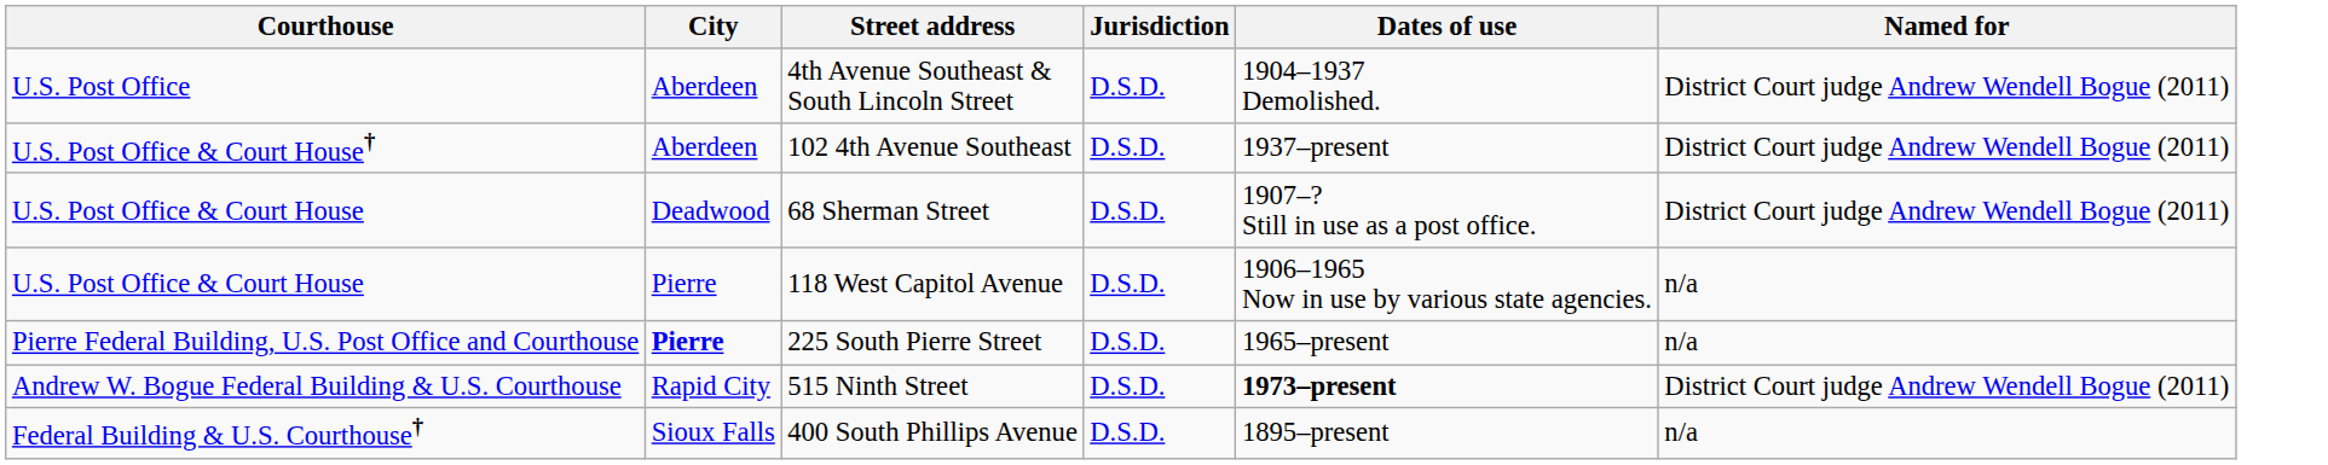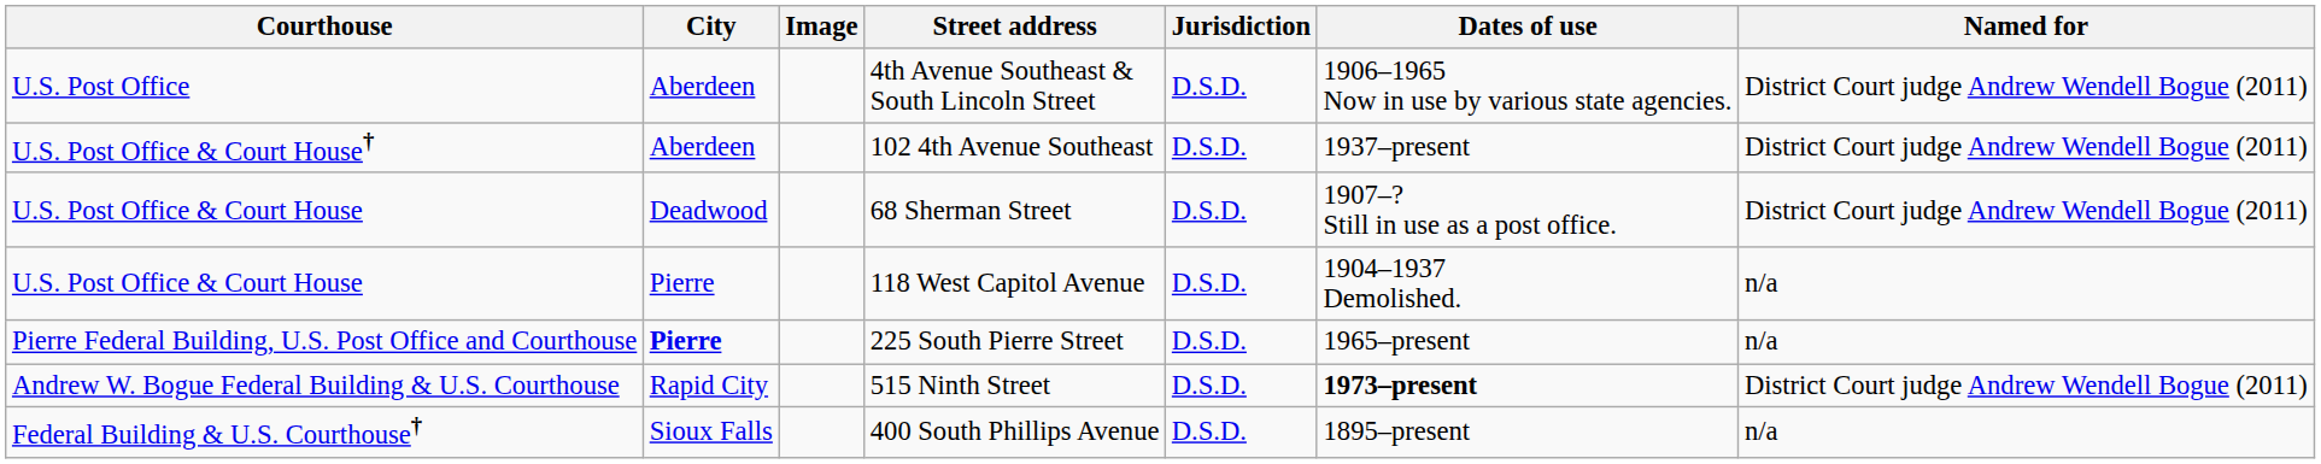 <table class="wikitable sortable sticky-header sort-under">
 <tr>
 <th>Courthouse</th>
 <th>City</th>
+<th>Image</th>
 <th>Street address</th>
 <th>Jurisdiction</th>
 <th>Dates of use</th>
 <th>Named for</th>
 </tr>
 <tr>
 <td><a href='#'>U.S. Post Office</a></td>
 <td><a href='#'>Aberdeen</a></td>
+<td></td>
 <td>4th Avenue Southeast &<br>South Lincoln Street</td>
 <td><a href='#'>D.S.D.</a></td>
-<td>1904–1937<br>Demolished.</td>
+<td>1906–1965<br>Now in use by various state agencies.</td>
 <td>District Court judge <a href='#'>Andrew Wendell Bogue</a> (2011)</td>
 </tr>
 <tr>
 <td><a href='#'>U.S. Post Office & Court House</a><strong><sup>†</sup></strong></td>
 <td><a href='#'>Aberdeen</a></td>
+<td></td>
 <td>102 4th Avenue Southeast</td>
 <td><a href='#'>D.S.D.</a></td>
 <td>1937–present</td>
 <td>District Court judge <a href='#'>Andrew Wendell Bogue</a> (2011)</td>
 </tr>
 <tr>
 <td><a href='#'>U.S. Post Office & Court House</a></td>
 <td><a href='#'>Deadwood</a></td>
+<td></td>
 <td>68 Sherman Street</td>
 <td><a href='#'>D.S.D.</a></td>
 <td>1907–?<br>Still in use as a post office.</td>
 <td>District Court judge <a href='#'>Andrew Wendell Bogue</a> (2011)</td>
 </tr>
 <tr>
 <td><a href='#'>U.S. Post Office & Court House</a></td>
 <td><a href='#'>Pierre</a></td>
+<td></td>
 <td>118 West Capitol Avenue</td>
 <td><a href='#'>D.S.D.</a></td>
-<td>1906–1965<br>Now in use by various state agencies.</td>
+<td>1904–1937<br>Demolished.</td>
 <td>n/a</td>
 </tr>
 <tr>
 <td><a href='#'>Pierre Federal Building, U.S. Post Office and Courthouse</a></td>
 <td><strong><a href='#'>Pierre</a></strong></td>
+<td></td>
 <td>225 South Pierre Street</td>
 <td><a href='#'>D.S.D.</a></td>
 <td>1965–present</td>
 <td>n/a</td>
 </tr>
 <tr>
 <td><a href='#'>Andrew W. Bogue Federal Building & U.S. Courthouse</a></td>
 <td><a href='#'>Rapid City</a></td>
+<td></td>
 <td>515 Ninth Street</td>
 <td><a href='#'>D.S.D.</a></td>
 <td><strong>1973–present</strong></td>
 <td>District Court judge <a href='#'>Andrew Wendell Bogue</a> (2011)</td>
 </tr>
 <tr>
 <td><a href='#'>Federal Building & U.S. Courthouse</a><strong><sup>†</sup></strong></td>
 <td><a href='#'>Sioux Falls</a></td>
+<td></td>
 <td>400 South Phillips Avenue</td>
 <td><a href='#'>D.S.D.</a></td>
 <td>1895–present</td>
 <td>n/a</td>
 </tr>
 </table>
